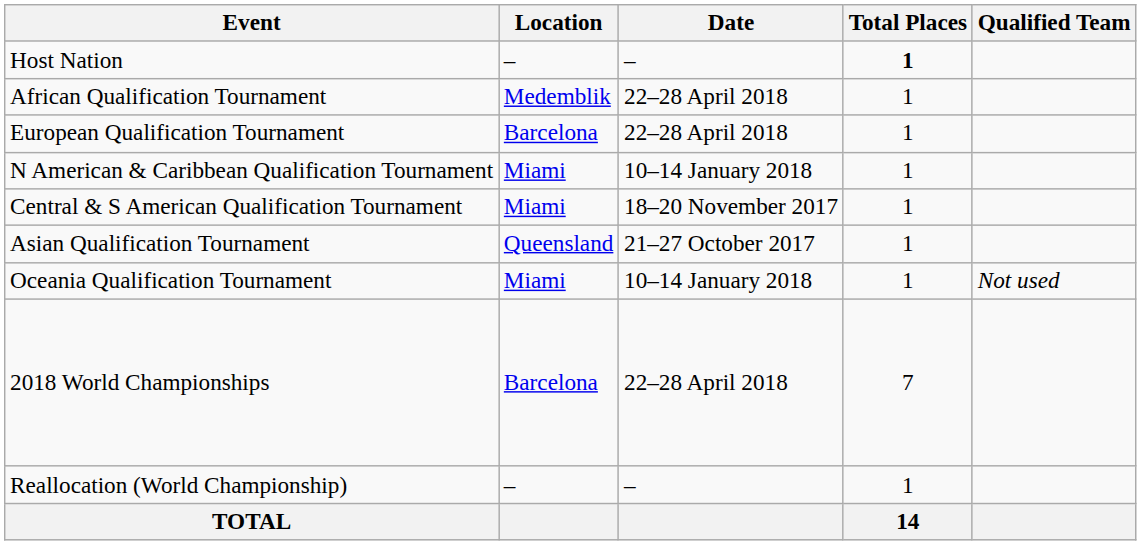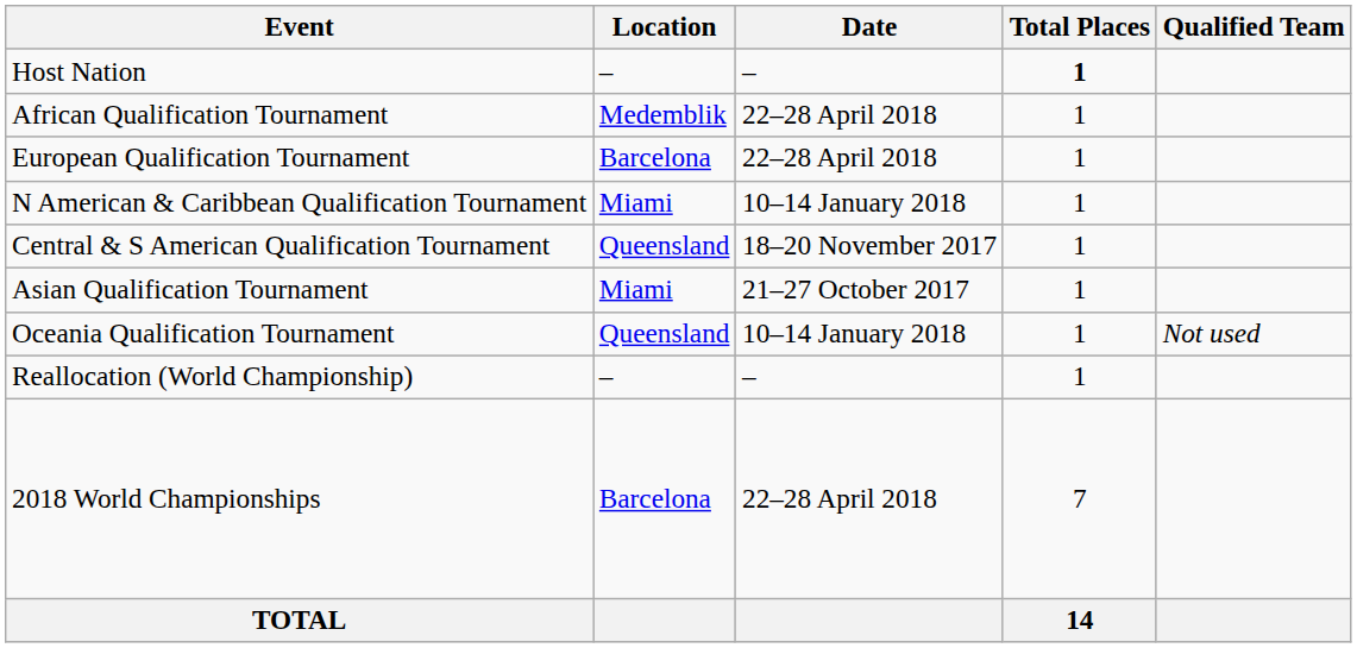 <table class="wikitable">
 <tr>
 <th>Event</th>
 <th>Location</th>
 <th>Date</th>
 <th>Total Places</th>
 <th>Qualified Team</th>
 </tr>
 <tr>
 <td>Host Nation</td>
 <td>–</td>
 <td>–</td>
 <td align="center"><strong>1</strong></td>
 <td></td>
 </tr>
 <tr>
 <td>African Qualification Tournament</td>
 <td> <a href='#'>Medemblik</a></td>
 <td>22–28 April 2018</td>
 <td align="center">1</td>
 <td></td>
 </tr>
 <tr>
 <td>European Qualification Tournament</td>
 <td> <a href='#'>Barcelona</a></td>
 <td>22–28 April 2018</td>
 <td align="center">1</td>
 <td></td>
 </tr>
 <tr>
 <td>N American & Caribbean Qualification Tournament</td>
 <td> <a href='#'>Miami</a></td>
 <td>10–14 January 2018</td>
 <td align="center">1</td>
 <td></td>
 </tr>
 <tr>
 <td>Central & S American Qualification Tournament</td>
-<td> <a href='#'>Miami</a></td>
+<td> <a href='#'>Queensland</a></td>
 <td>18–20 November 2017</td>
 <td align="center">1</td>
 <td></td>
 </tr>
 <tr>
 <td>Asian Qualification Tournament</td>
-<td> <a href='#'>Queensland</a></td>
+<td> <a href='#'>Miami</a></td>
 <td>21–27 October 2017</td>
 <td align="center">1</td>
 <td></td>
 </tr>
 <tr>
 <td>Oceania Qualification Tournament</td>
-<td> <a href='#'>Miami</a></td>
+<td> <a href='#'>Queensland</a></td>
 <td>10–14 January 2018</td>
 <td align="center">1</td>
 <td><em>Not used</em></td>
+</tr>
+<tr>
+<td>Reallocation (World Championship)</td>
+<td>–</td>
+<td>–</td>
+<td align="center">1</td>
+<td></td>
 </tr>
 <tr>
 <td>2018 World Championships</td>
 <td> <a href='#'>Barcelona</a></td>
 <td>22–28 April 2018</td>
 <td align="center">7</td>
 <td><br><br><br><br><br><br></td>
 </tr>
 <tr>
-<td>Reallocation (World Championship)</td>
-<td>–</td>
-<td>–</td>
-<td align="center">1</td>
-<td></td>
-</tr>
-<tr>
 <th>TOTAL</th>
 <th></th>
 <th></th>
 <th>14</th>
 <th></th>
 </tr>
 </table>
